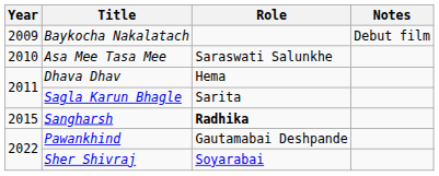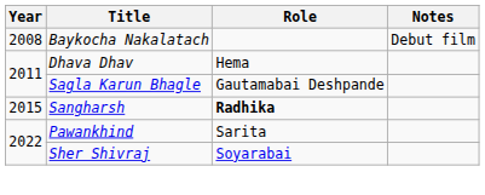 <table class="wikitable">
 <tr>
 <th>Year</th>
 <th>Title</th>
 <th>Role</th>
 <th>Notes</th>
 </tr>
 <tr>
-<td>2009</td>
+<td>2008</td>
 <td><em>Baykocha Nakalatach</em></td>
 <td></td>
 <td>Debut film</td>
-</tr>
-<tr>
-<td>2010</td>
-<td><em>Asa Mee Tasa Mee</em></td>
-<td>Saraswati Salunkhe</td>
-<td></td>
 </tr>
 <tr>
 <td rowspan="2">2011</td>
 <td><em>Dhava Dhav</em></td>
 <td>Hema</td>
 <td></td>
 </tr>
 <tr>
 <td><em><a href='#'>Sagla Karun Bhagle</a></em></td>
-<td>Sarita</td>
+<td>Gautamabai Deshpande</td>
 <td></td>
 </tr>
 <tr>
 <td>2015</td>
 <td><em><a href='#'>Sangharsh</a></em></td>
 <td><strong>Radhika</strong></td>
 <td></td>
 </tr>
 <tr>
 <td rowspan="2">2022</td>
 <td><em><a href='#'>Pawankhind</a></em></td>
-<td>Gautamabai Deshpande</td>
+<td>Sarita</td>
 <td></td>
 </tr>
 <tr>
 <td><em><a href='#'>Sher Shivraj</a></em></td>
 <td><a href='#'>Soyarabai</a></td>
 <td></td>
 </tr>
 </table>
